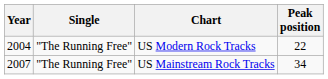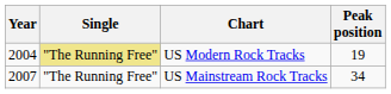 <table class="wikitable">
 <tr>
 <th>Year</th>
 <th>Single</th>
 <th>Chart</th>
 <th>Peak<br>position</th>
 </tr>
 <tr>
 <td>2004</td>
-<td>"The Running Free"</td>
+<td style="background: khaki;">"The Running Free"</td>
 <td>US <a href='#'>Modern Rock Tracks</a></td>
-<td style="text-align:center">22</td>
+<td style="text-align:center">19</td>
 </tr>
 <tr>
 <td>2007</td>
 <td>"The Running Free"</td>
 <td>US <a href='#'>Mainstream Rock Tracks</a></td>
 <td style="text-align:center">34</td>
 </tr>
 </table>
